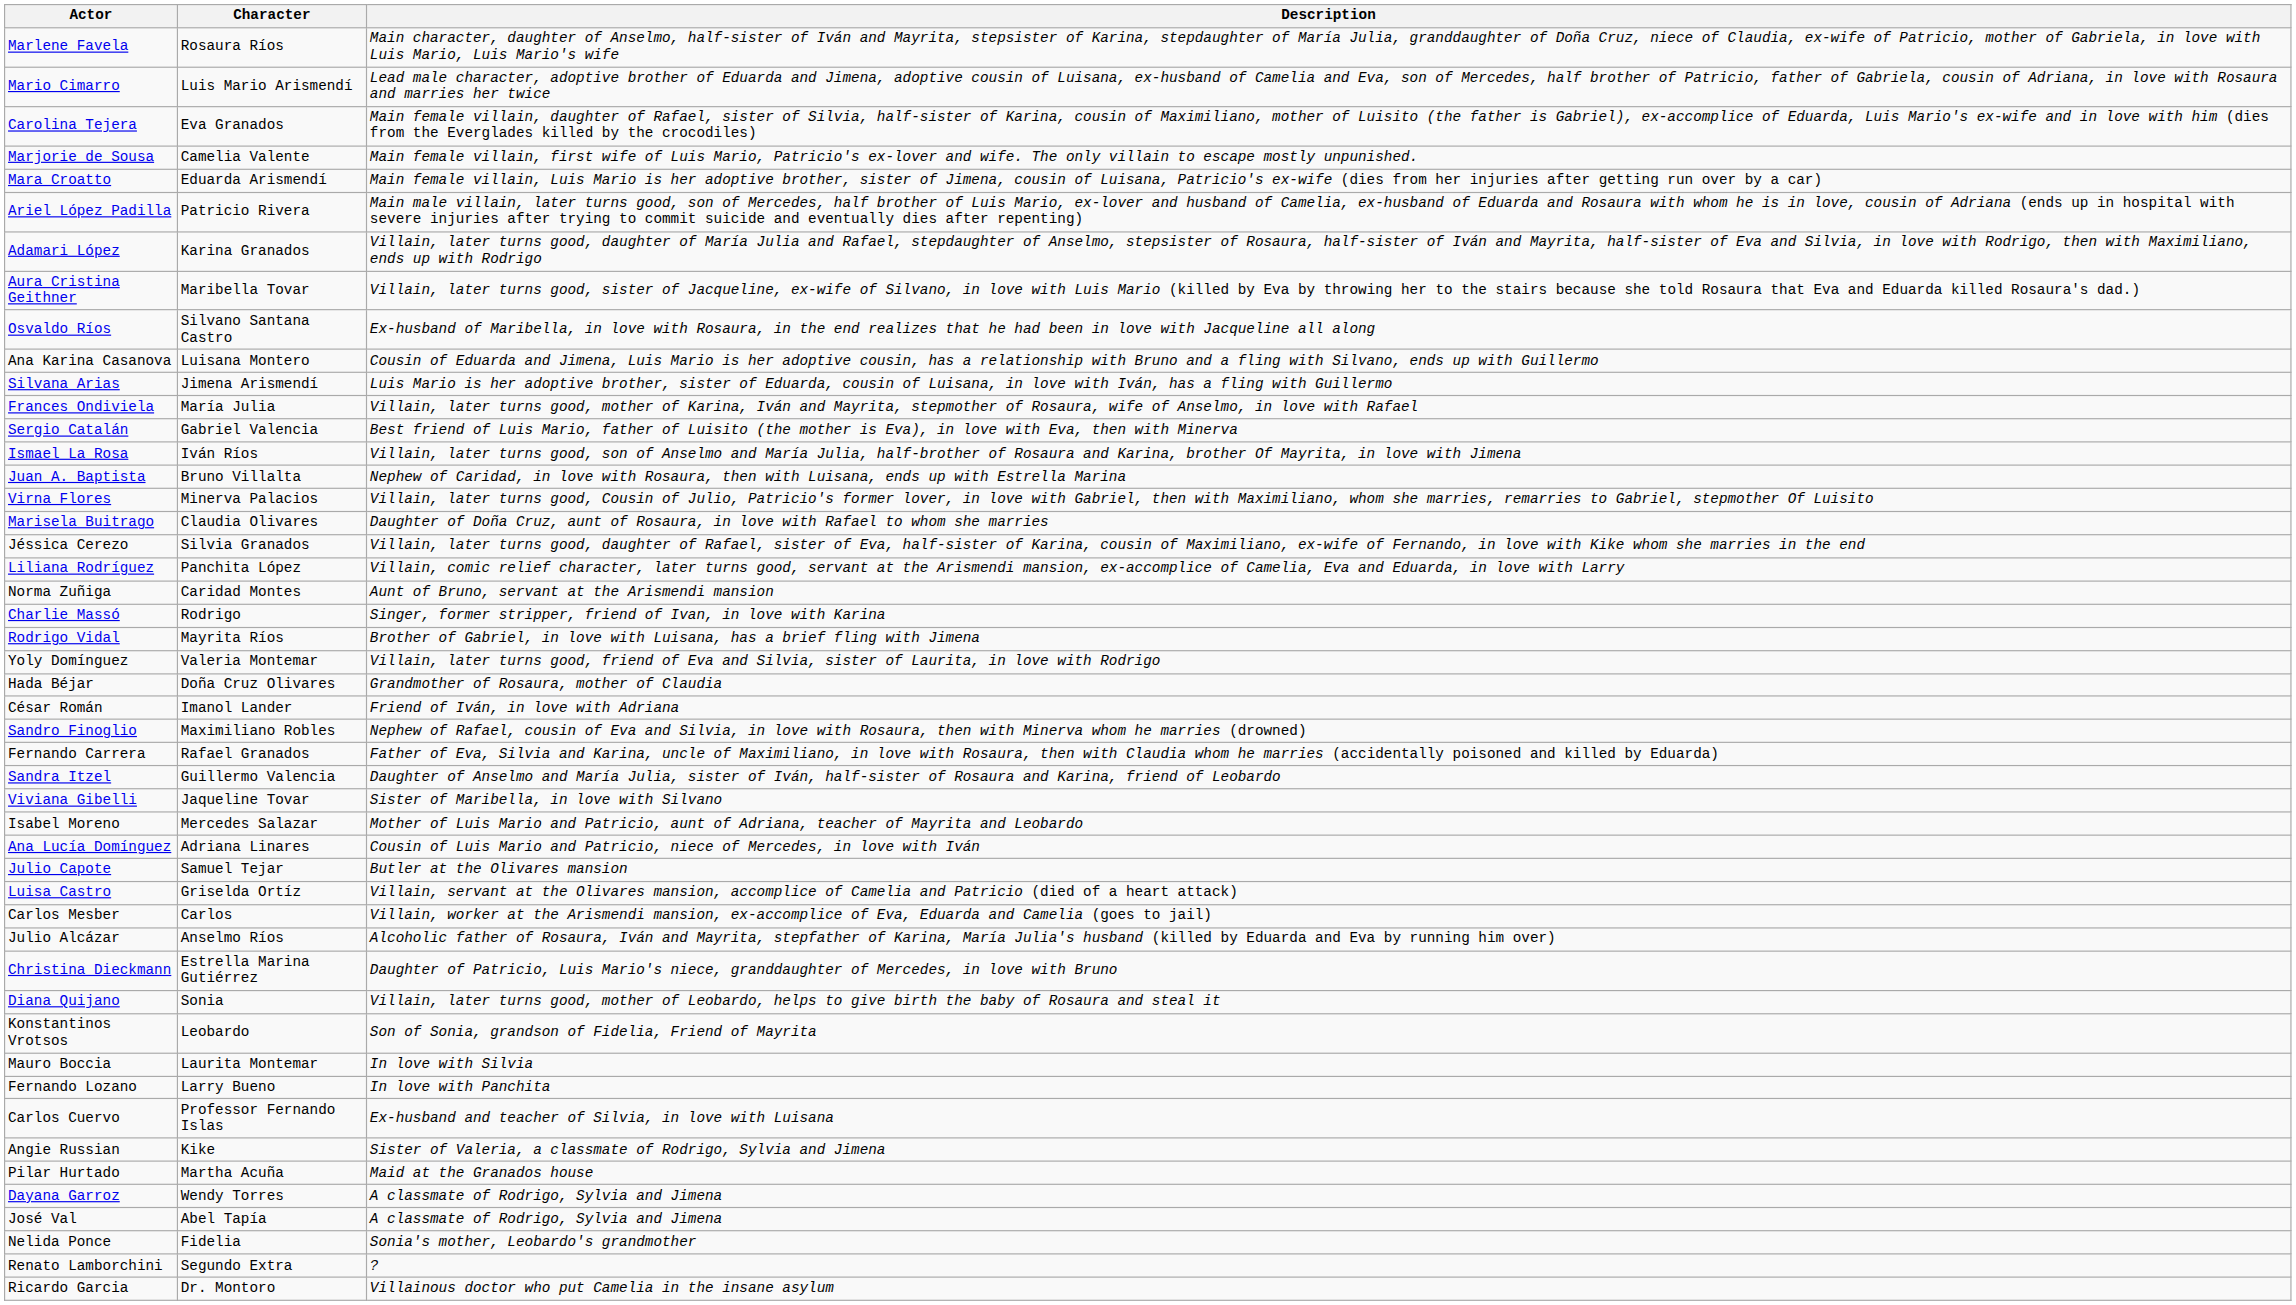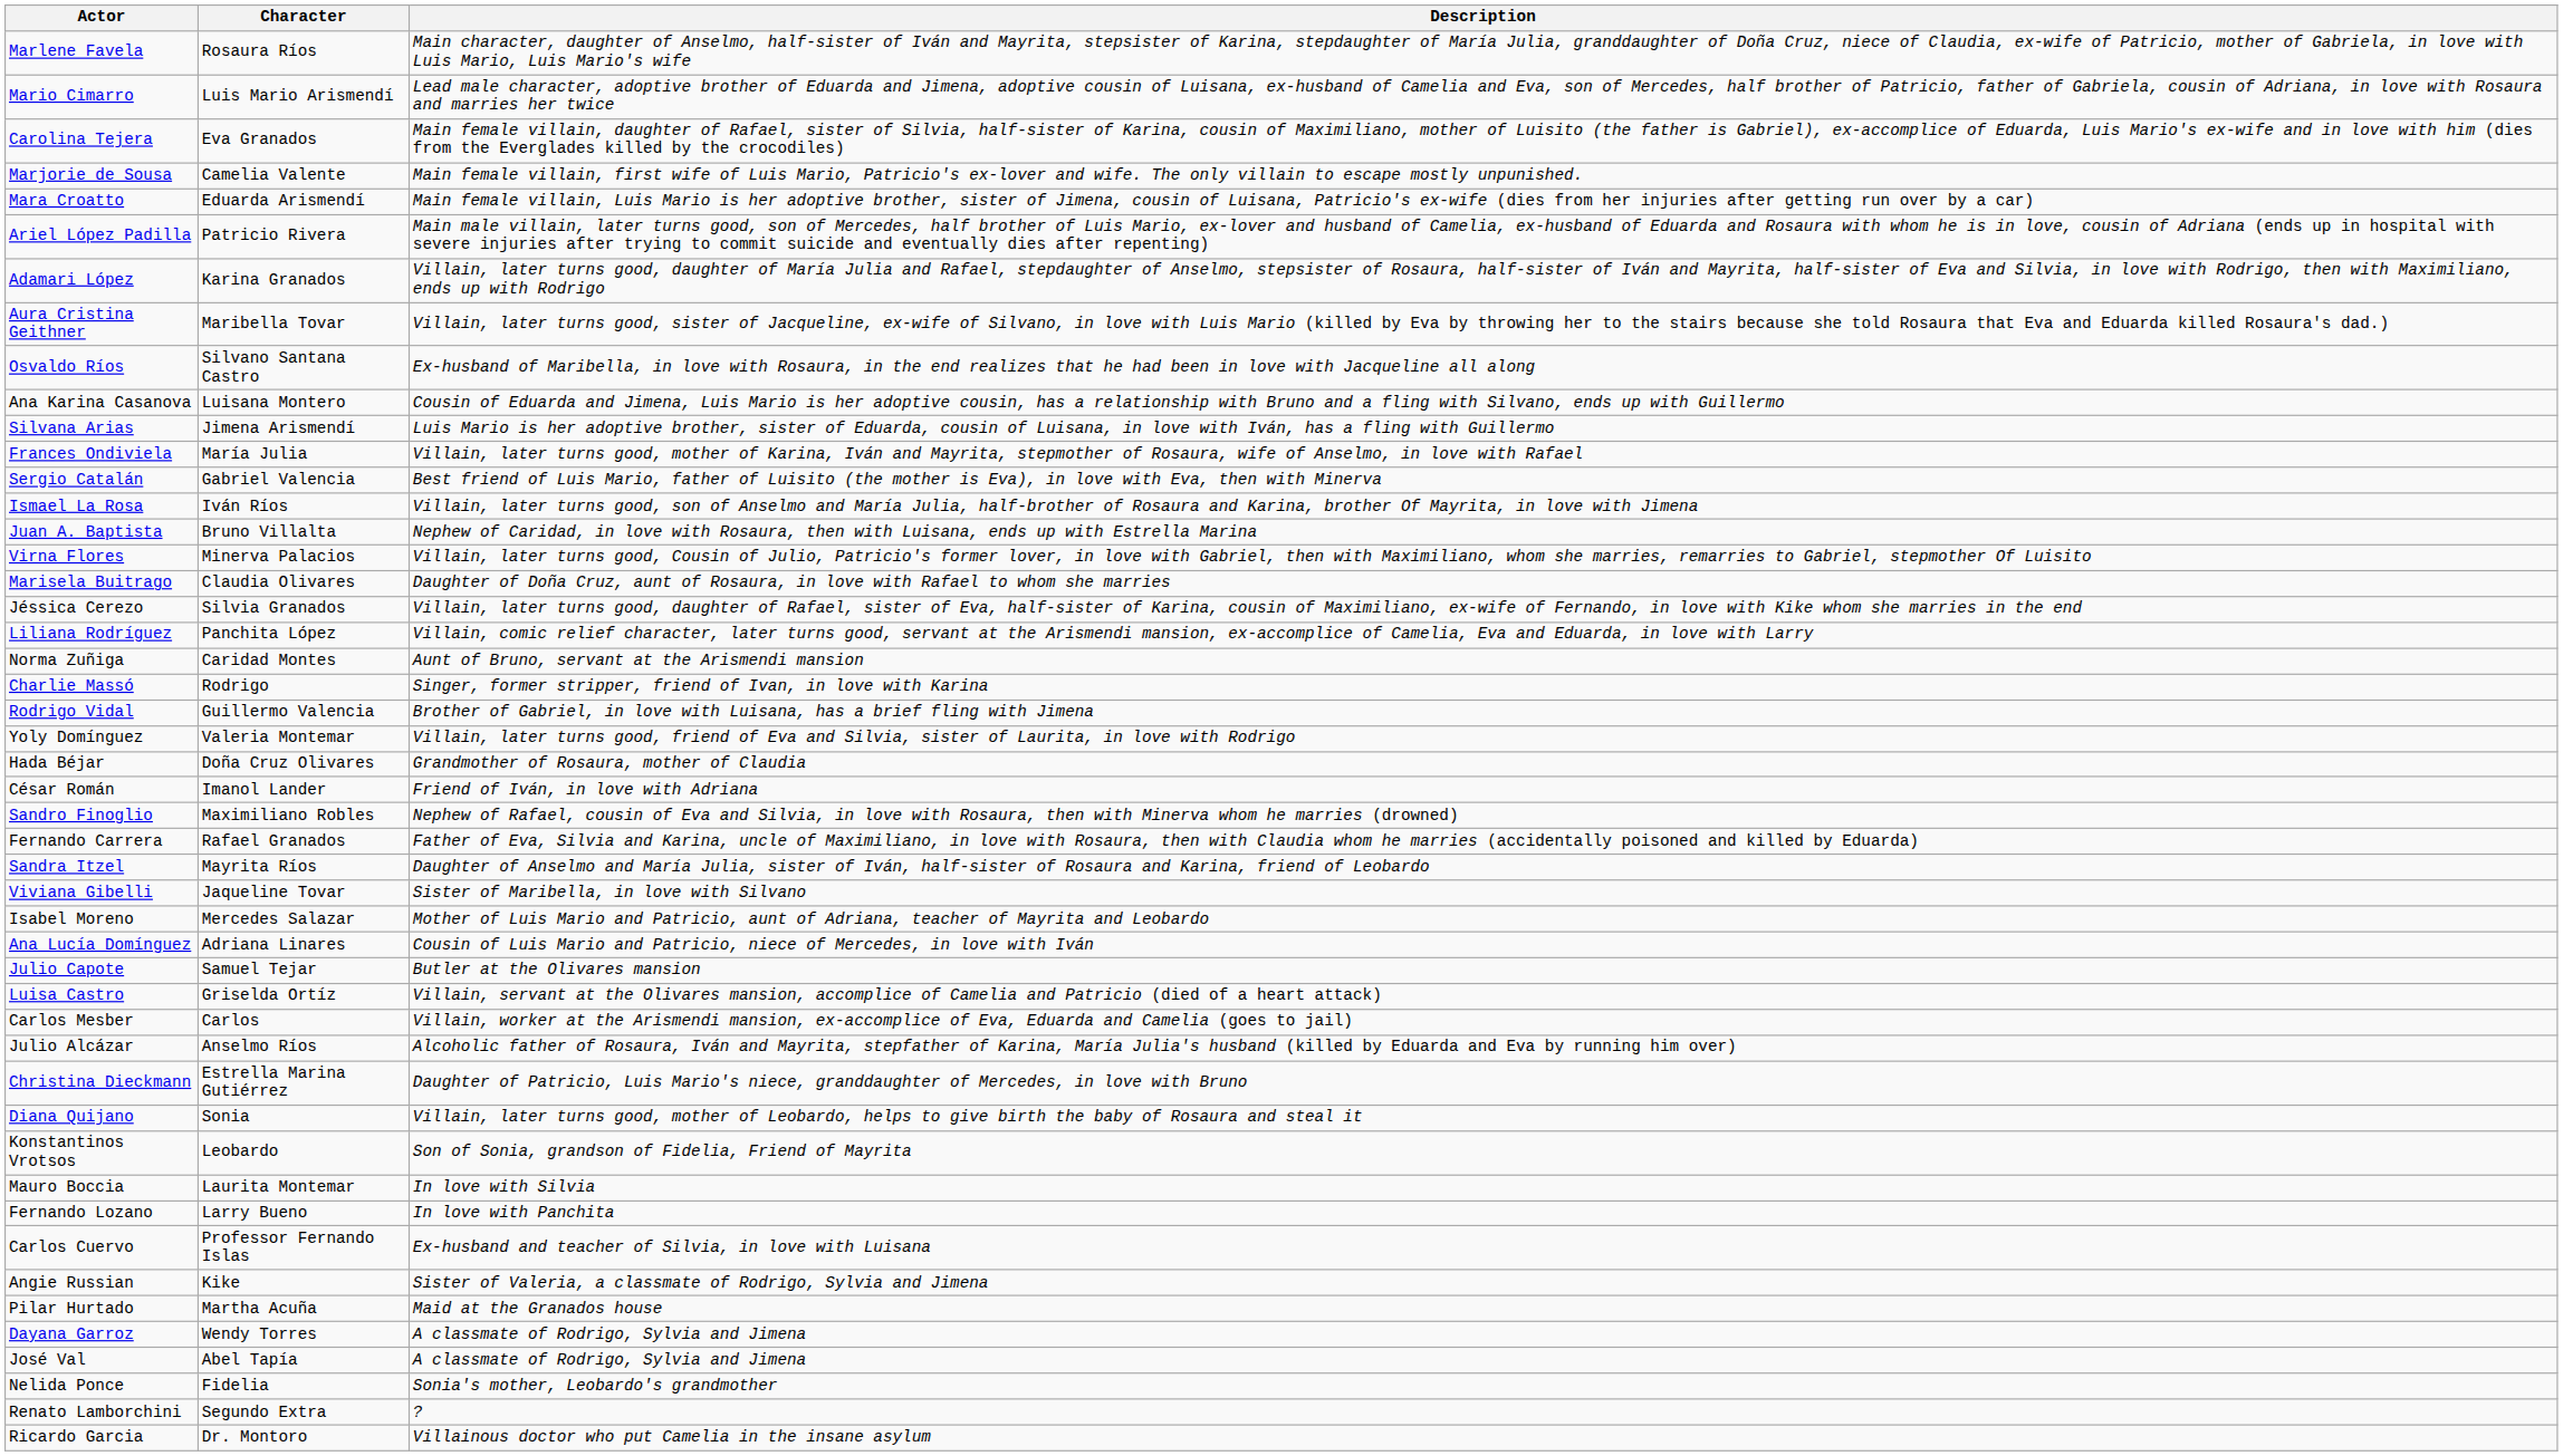 <table class="wikitable" style="font-size:95%;">
 <tr>
 <th>Actor</th>
 <th>Character</th>
 <th>Description</th>
 </tr>
 <tr>
 <td><a href='#'>Marlene Favela</a></td>
 <td>Rosaura Ríos</td>
 <td><em>Main character, daughter of Anselmo, half-sister of Iván and Mayrita, stepsister of Karina, stepdaughter of María Julia, granddaughter of Doña Cruz, niece of Claudia, ex-wife of Patricio, mother of Gabriela, in love with Luis Mario, Luis Mario's wife</em></td>
 </tr>
 <tr>
 <td><a href='#'>Mario Cimarro</a></td>
 <td>Luis Mario Arismendí</td>
 <td><em>Lead male character, adoptive brother of Eduarda and Jimena, adoptive cousin of Luisana, ex-husband of Camelia and Eva, son of Mercedes, half brother of Patricio, father of Gabriela, cousin of Adriana, in love with Rosaura and marries her twice</em></td>
 </tr>
 <tr>
 <td><a href='#'>Carolina Tejera</a></td>
 <td>Eva Granados</td>
 <td><em>Main female villain, daughter of Rafael, sister of Silvia, half-sister of Karina, cousin of Maximiliano, mother of Luisito (the father is Gabriel), ex-accomplice of Eduarda, Luis Mario's ex-wife and in love with him</em> (dies from the Everglades killed by the crocodiles)</td>
 </tr>
 <tr>
 <td><a href='#'>Marjorie de Sousa</a></td>
 <td>Camelia Valente</td>
 <td><em>Main female villain, first wife of Luis Mario, Patricio's ex-lover and wife. The only villain to escape mostly unpunished.</em></td>
 </tr>
 <tr>
 <td><a href='#'>Mara Croatto</a></td>
 <td>Eduarda Arismendí</td>
 <td><em>Main female villain, Luis Mario is her adoptive brother, sister of Jimena, cousin of Luisana, Patricio's ex-wife</em> (dies from her injuries after getting run over by a car)</td>
 </tr>
 <tr>
 <td><a href='#'>Ariel López Padilla</a></td>
 <td>Patricio Rivera</td>
 <td><em>Main male villain, later turns good, son of Mercedes, half brother of Luis Mario, ex-lover and husband of Camelia, ex-husband of Eduarda and Rosaura with whom he is in love, cousin of Adriana</em> (ends up in hospital with severe injuries after trying to commit suicide and eventually dies after repenting)</td>
 </tr>
 <tr>
 <td><a href='#'>Adamari López</a></td>
 <td>Karina Granados</td>
 <td><em>Villain, later turns good, daughter of María Julia and Rafael, stepdaughter of Anselmo, stepsister of Rosaura, half-sister of Iván and Mayrita, half-sister of Eva and Silvia, in love with Rodrigo, then with Maximiliano, ends up with Rodrigo</em></td>
 </tr>
 <tr>
 <td><a href='#'>Aura Cristina Geithner</a></td>
 <td>Maribella Tovar</td>
 <td><em>Villain, later turns good, sister of Jacqueline, ex-wife of Silvano, in love with Luis Mario</em> (killed by Eva by throwing her to the stairs because she told Rosaura that Eva and Eduarda killed Rosaura's dad.)</td>
 </tr>
 <tr>
 <td><a href='#'>Osvaldo Ríos</a></td>
 <td>Silvano Santana Castro</td>
 <td><em>Ex-husband of Maribella, in love with Rosaura, in the end realizes that he had been in love with Jacqueline all along</em></td>
 </tr>
 <tr>
 <td>Ana Karina Casanova</td>
 <td>Luisana Montero</td>
 <td><em>Cousin of Eduarda and Jimena, Luis Mario is her adoptive cousin, has a relationship with Bruno and a fling with Silvano, ends up with Guillermo</em></td>
 </tr>
 <tr>
 <td><a href='#'>Silvana Arias</a></td>
 <td>Jimena Arismendí</td>
 <td><em>Luis Mario is her adoptive brother, sister of Eduarda, cousin of Luisana, in love with Iván, has a fling with Guillermo</em></td>
 </tr>
 <tr>
 <td><a href='#'>Frances Ondiviela</a></td>
 <td>María Julia</td>
 <td><em>Villain, later turns good, mother of Karina, Iván and Mayrita, stepmother of Rosaura, wife of Anselmo, in love with Rafael</em></td>
 </tr>
 <tr>
 <td><a href='#'>Sergio Catalán</a></td>
 <td>Gabriel Valencia</td>
 <td><em>Best friend of Luis Mario, father of Luisito (the mother is Eva), in love with Eva, then with Minerva</em></td>
 </tr>
 <tr>
 <td><a href='#'>Ismael La Rosa</a></td>
 <td>Iván Ríos</td>
 <td><em>Villain, later turns good, son of Anselmo and María Julia, half-brother of Rosaura and Karina, brother Of Mayrita, in love with Jimena</em></td>
 </tr>
 <tr>
 <td><a href='#'>Juan A. Baptista</a></td>
 <td>Bruno Villalta</td>
 <td><em>Nephew of Caridad, in love with Rosaura, then with Luisana, ends up with Estrella Marina</em></td>
 </tr>
 <tr>
 <td><a href='#'>Virna Flores</a></td>
 <td>Minerva Palacios</td>
 <td><em>Villain, later turns good, Cousin of Julio, Patricio's former lover, in love with Gabriel, then with Maximiliano, whom she marries, remarries to Gabriel, stepmother Of Luisito</em></td>
 </tr>
 <tr>
 <td><a href='#'>Marisela Buitrago</a></td>
 <td>Claudia Olivares</td>
 <td><em>Daughter of Doña Cruz, aunt of Rosaura, in love with Rafael to whom she marries</em></td>
 </tr>
 <tr>
 <td>Jéssica Cerezo</td>
 <td>Silvia Granados</td>
 <td><em>Villain, later turns good, daughter of Rafael, sister of Eva, half-sister of Karina, cousin of Maximiliano, ex-wife of Fernando, in love with Kike whom she marries in the end</em></td>
 </tr>
 <tr>
 <td><a href='#'>Liliana Rodríguez</a></td>
 <td>Panchita López</td>
 <td><em>Villain, comic relief character, later turns good, servant at the Arismendi mansion, ex-accomplice of Camelia, Eva and Eduarda, in love with Larry</em></td>
 </tr>
 <tr>
 <td>Norma Zuñiga</td>
 <td>Caridad Montes</td>
 <td><em>Aunt of Bruno, servant at the Arismendi mansion</em></td>
 </tr>
 <tr>
 <td><a href='#'>Charlie Massó</a></td>
 <td>Rodrigo</td>
 <td><em>Singer, former stripper, friend of Ivan, in love with Karina</em></td>
 </tr>
 <tr>
 <td><a href='#'>Rodrigo Vidal</a></td>
-<td>Mayrita Ríos</td>
+<td>Guillermo Valencia</td>
 <td><em>Brother of Gabriel, in love with Luisana, has a brief fling with Jimena</em></td>
 </tr>
 <tr>
 <td>Yoly Domínguez</td>
 <td>Valeria Montemar</td>
 <td><em>Villain, later turns good, friend of Eva and Silvia, sister of Laurita, in love with Rodrigo</em></td>
 </tr>
 <tr>
 <td>Hada Béjar</td>
 <td>Doña Cruz Olivares</td>
 <td><em>Grandmother of Rosaura, mother of Claudia</em></td>
 </tr>
 <tr>
 <td>César Román</td>
 <td>Imanol Lander</td>
 <td><em>Friend of Iván, in love with Adriana</em></td>
 </tr>
 <tr>
 <td><a href='#'>Sandro Finoglio</a></td>
 <td>Maximiliano Robles</td>
 <td><em>Nephew of Rafael, cousin of Eva and Silvia, in love with Rosaura, then with Minerva whom he marries</em> (drowned)</td>
 </tr>
 <tr>
 <td>Fernando Carrera</td>
 <td>Rafael Granados</td>
 <td><em>Father of Eva, Silvia and Karina, uncle of Maximiliano, in love with Rosaura, then with Claudia whom he marries</em> (accidentally poisoned and killed by Eduarda)</td>
 </tr>
 <tr>
 <td><a href='#'>Sandra Itzel</a></td>
-<td>Guillermo Valencia</td>
+<td>Mayrita Ríos</td>
 <td><em>Daughter of Anselmo and María Julia, sister of Iván, half-sister of Rosaura and Karina, friend of Leobardo</em></td>
 </tr>
 <tr>
 <td><a href='#'>Viviana Gibelli</a></td>
 <td>Jaqueline Tovar</td>
 <td><em>Sister of Maribella, in love with Silvano</em></td>
 </tr>
 <tr>
 <td>Isabel Moreno</td>
 <td>Mercedes Salazar</td>
 <td><em>Mother of Luis Mario and Patricio, aunt of Adriana, teacher of Mayrita and Leobardo</em></td>
 </tr>
 <tr>
 <td><a href='#'>Ana Lucía Domínguez</a></td>
 <td>Adriana Linares</td>
 <td><em>Cousin of Luis Mario and Patricio, niece of Mercedes, in love with Iván</em></td>
 </tr>
 <tr>
 <td><a href='#'>Julio Capote</a></td>
 <td>Samuel Tejar</td>
 <td><em>Butler at the Olivares mansion</em></td>
 </tr>
 <tr>
 <td><a href='#'>Luisa Castro</a></td>
 <td>Griselda Ortíz</td>
 <td><em>Villain, servant at the Olivares mansion, accomplice of Camelia and Patricio</em> (died of a heart attack)</td>
 </tr>
 <tr>
 <td>Carlos Mesber</td>
 <td>Carlos</td>
 <td><em>Villain, worker at the Arismendi mansion, ex-accomplice of Eva, Eduarda and Camelia</em> (goes to jail)</td>
 </tr>
 <tr>
 <td>Julio Alcázar</td>
 <td>Anselmo Ríos</td>
 <td><em>Alcoholic father of Rosaura, Iván and Mayrita, stepfather of Karina, María Julia's husband</em> (killed by Eduarda and Eva by running him over)</td>
 </tr>
 <tr>
 <td><a href='#'>Christina Dieckmann</a></td>
 <td>Estrella Marina Gutiérrez</td>
 <td><em>Daughter of Patricio, Luis Mario's niece, granddaughter of Mercedes, in love with Bruno</em></td>
 </tr>
 <tr>
 <td><a href='#'>Diana Quijano</a></td>
 <td>Sonia</td>
 <td><em>Villain, later turns good, mother of Leobardo, helps to give birth the baby of Rosaura and steal it</em></td>
 </tr>
 <tr>
 <td>Konstantinos Vrotsos</td>
 <td>Leobardo</td>
 <td><em>Son of Sonia, grandson of Fidelia, Friend of Mayrita</em></td>
 </tr>
 <tr>
 <td>Mauro Boccia</td>
 <td>Laurita Montemar</td>
 <td><em>In love with Silvia</em></td>
 </tr>
 <tr>
 <td>Fernando Lozano</td>
 <td>Larry Bueno</td>
 <td><em>In love with Panchita</em></td>
 </tr>
 <tr>
 <td>Carlos Cuervo</td>
 <td>Professor Fernando Islas</td>
 <td><em>Ex-husband and teacher of Silvia, in love with Luisana</em></td>
 </tr>
 <tr>
 <td>Angie Russian</td>
 <td>Kike</td>
 <td><em>Sister of Valeria, a classmate of Rodrigo, Sylvia and Jimena</em></td>
 </tr>
 <tr>
 <td>Pilar Hurtado</td>
 <td>Martha Acuña</td>
 <td><em>Maid at the Granados house</em></td>
 </tr>
 <tr>
 <td><a href='#'>Dayana Garroz</a></td>
 <td>Wendy Torres</td>
 <td><em>A classmate of Rodrigo, Sylvia and Jimena</em></td>
 </tr>
 <tr>
 <td>José Val</td>
 <td>Abel Tapía</td>
 <td><em>A classmate of Rodrigo, Sylvia and Jimena</em></td>
 </tr>
 <tr>
 <td>Nelida Ponce</td>
 <td>Fidelia</td>
 <td><em>Sonia's mother, Leobardo's grandmother</em></td>
 </tr>
 <tr>
 <td>Renato Lamborchini</td>
 <td>Segundo Extra</td>
 <td><em> ? </em></td>
 </tr>
 <tr>
 <td>Ricardo Garcia</td>
 <td>Dr. Montoro</td>
 <td><em>Villainous doctor who put Camelia in the insane asylum</em></td>
 </tr>
 </table>
